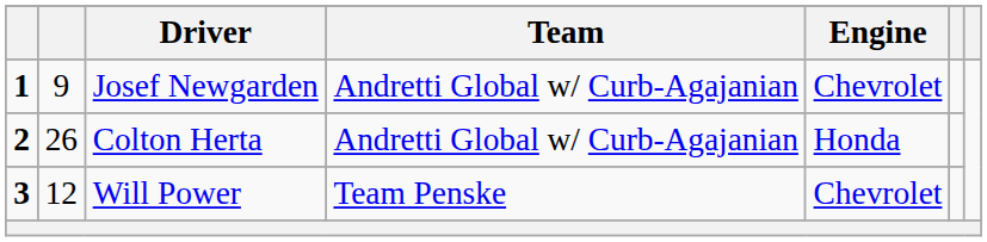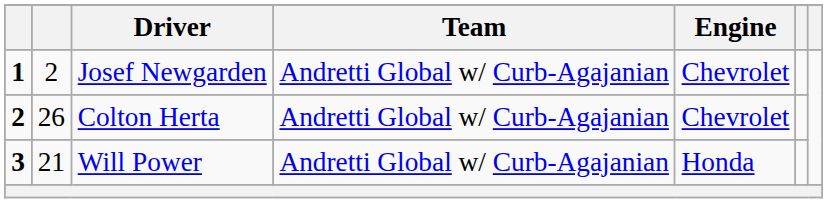 <table class="wikitable" style="font-size:95%;">
 <tr>
 </tr>
 <tr>
 <th></th>
 <th></th>
 <th>Driver</th>
 <th>Team</th>
 <th>Engine</th>
 <th></th>
 <th></th>
 </tr>
 <tr>
 <td style="text-align:center;"><strong>1</strong></td>
-<td style="text-align:center;">9</td>
+<td style="text-align:center;">2</td>
 <td> <a href='#'>Josef Newgarden</a></td>
 <td><a href='#'>Andretti Global</a> w/ <a href='#'>Curb-Agajanian</a></td>
 <td><a href='#'>Chevrolet</a></td>
 <td></td>
 </tr>
 <tr>
 <td style="text-align:center;"><strong>2</strong></td>
 <td style="text-align:center;">26</td>
 <td> <a href='#'>Colton Herta</a></td>
 <td><a href='#'>Andretti Global</a> w/ <a href='#'>Curb-Agajanian</a></td>
-<td><a href='#'>Honda</a></td>
+<td><a href='#'>Chevrolet</a></td>
 <td></td>
 </tr>
 <tr>
 <td style="text-align:center;"><strong>3</strong></td>
-<td style="text-align:center;">12</td>
+<td style="text-align:center;">21</td>
 <td> <a href='#'>Will Power</a></td>
-<td><a href='#'>Team Penske</a></td>
-<td><a href='#'>Chevrolet</a></td>
+<td><a href='#'>Andretti Global</a> w/ <a href='#'>Curb-Agajanian</a></td>
+<td><a href='#'>Honda</a></td>
 <td></td>
 </tr>
 <tr>
 <th colspan=7></th>
 </tr>
 </table>
